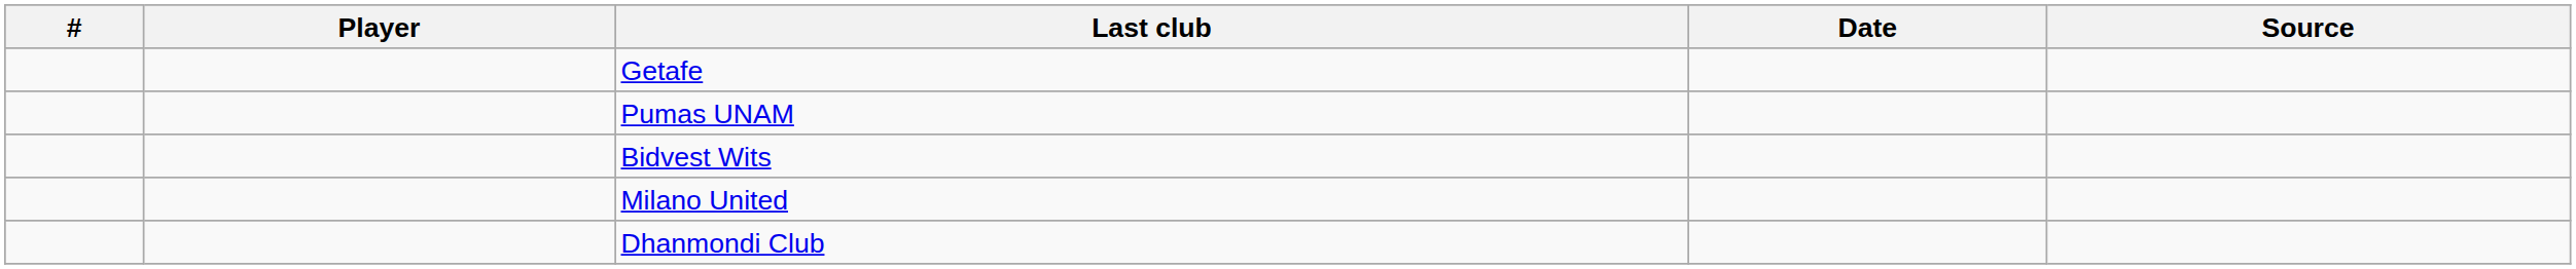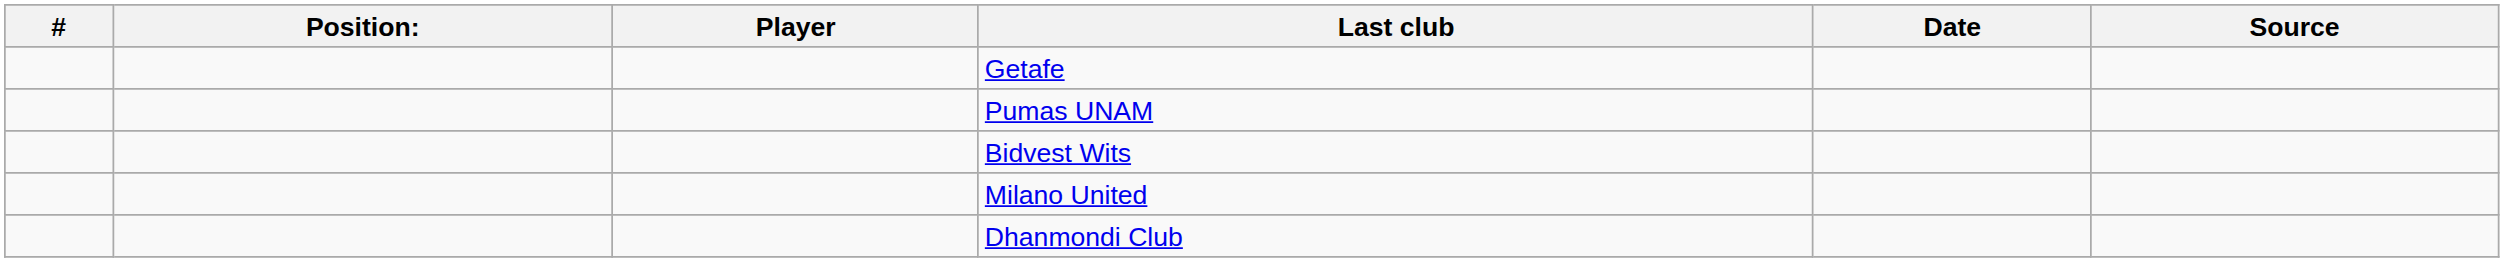 <table class="wikitable sortable" style="width:90%; text-align:center; font-size:95%; text-align:left;">
 <tr>
 <th><strong>#</strong></th>
+<th><strong>Position:</strong></th>
 <th><strong>Player</strong></th>
 <th><strong>Last club</strong></th>
 <th><strong>Date</strong></th>
 <th><strong>Source</strong></th>
 </tr>
 <tr>
+<td></td>
 <td></td>
 <td></td>
 <td> <a href='#'>Getafe</a></td>
 <td></td>
 <td></td>
 </tr>
 <tr>
 <td></td>
 <td></td>
+<td></td>
 <td> <a href='#'>Pumas UNAM</a></td>
 <td></td>
 <td></td>
 </tr>
 <tr>
+<td></td>
 <td></td>
 <td></td>
 <td> <a href='#'>Bidvest Wits</a></td>
 <td></td>
 <td></td>
 </tr>
 <tr>
 <td></td>
 <td></td>
+<td></td>
 <td> <a href='#'>Milano United</a></td>
 <td></td>
 <td></td>
 </tr>
 <tr>
 <td></td>
 <td></td>
+<td></td>
 <td> <a href='#'>Dhanmondi Club</a></td>
 <td></td>
 <td></td>
 </tr>
 </table>
